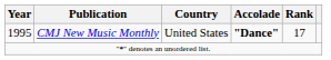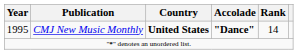 <table class="wikitable sortable" style="margin:0em 1em 1em 0pt">
 <tr>
 <th>Year</th>
 <th>Publication</th>
 <th>Country</th>
 <th>Accolade</th>
 <th>Rank</th>
 <th class=unsortable></th>
 </tr>
 <tr>
 <td align=center>1995</td>
 <td><em><a href='#'>CMJ New Music Monthly</a></em></td>
-<td>United States</td>
+<td><strong>United States</strong></td>
 <td><strong>"Dance"</strong></td>
-<td align=center>17</td>
+<td align=center>14</td>
 <td></td>
 </tr>
 <tr class="sortbottom">
 <td colspan=6 style=font-size:8pt; align=center>"<strong>*</strong>" denotes an unordered list.</td>
 </tr>
 </table>
